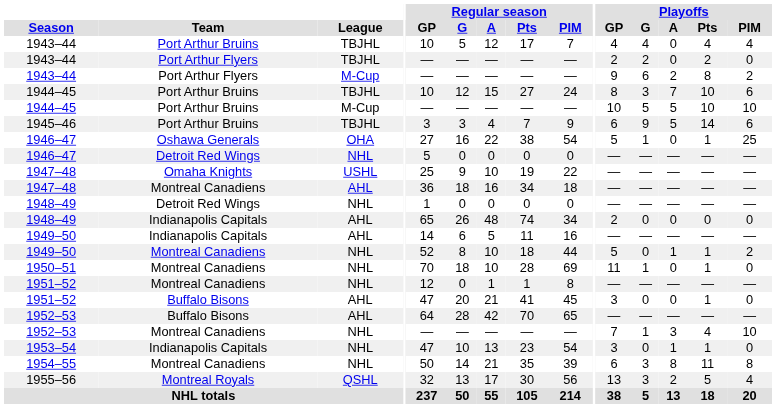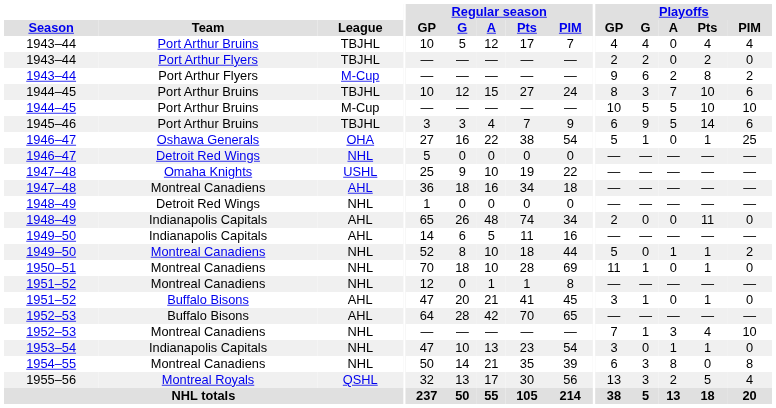 <table border="0" cellpadding="1" cellspacing="0" style="text-align:center; width:60em">
 <tr bgcolor="#e0e0e0">
 <th colspan="3" bgcolor="#ffffff"></th>
 <th rowspan="100" bgcolor="#ffffff"></th>
 <th colspan="5"><a href='#'>Regular season</a></th>
 <th rowspan="100" bgcolor="#ffffff"></th>
 <th colspan="5"><a href='#'>Playoffs</a></th>
 </tr>
 <tr bgcolor="#e0e0e0">
 <th><a href='#'>Season</a></th>
 <th>Team</th>
 <th>League</th>
 <th>GP</th>
 <th><a href='#'>G</a></th>
 <th><a href='#'>A</a></th>
 <th><a href='#'>Pts</a></th>
 <th><a href='#'>PIM</a></th>
 <th>GP</th>
 <th>G</th>
 <th>A</th>
 <th>Pts</th>
 <th>PIM</th>
 </tr>
 <tr>
 <td>1943–44</td>
 <td><a href='#'>Port Arthur Bruins</a></td>
 <td>TBJHL</td>
 <td>10</td>
 <td>5</td>
 <td>12</td>
 <td>17</td>
 <td>7</td>
 <td>4</td>
 <td>4</td>
 <td>0</td>
 <td>4</td>
 <td>4</td>
 </tr>
 <tr bgcolor="#f0f0f0">
 <td>1943–44</td>
 <td><a href='#'>Port Arthur Flyers</a></td>
 <td>TBJHL</td>
 <td>—</td>
 <td>—</td>
 <td>—</td>
 <td>—</td>
 <td>—</td>
 <td>2</td>
 <td>2</td>
 <td>0</td>
 <td>2</td>
 <td>0</td>
 </tr>
 <tr>
 <td><a href='#'>1943–44</a></td>
 <td>Port Arthur Flyers</td>
 <td><a href='#'>M-Cup</a></td>
 <td>—</td>
 <td>—</td>
 <td>—</td>
 <td>—</td>
 <td>—</td>
 <td>9</td>
 <td>6</td>
 <td>2</td>
 <td>8</td>
 <td>2</td>
 </tr>
 <tr bgcolor="#f0f0f0">
 <td>1944–45</td>
 <td>Port Arthur Bruins</td>
 <td>TBJHL</td>
 <td>10</td>
 <td>12</td>
 <td>15</td>
 <td>27</td>
 <td>24</td>
 <td>8</td>
 <td>3</td>
 <td>7</td>
 <td>10</td>
 <td>6</td>
 </tr>
 <tr>
 <td><a href='#'>1944–45</a></td>
 <td>Port Arthur Bruins</td>
 <td>M-Cup</td>
 <td>—</td>
 <td>—</td>
 <td>—</td>
 <td>—</td>
 <td>—</td>
 <td>10</td>
 <td>5</td>
 <td>5</td>
 <td>10</td>
 <td>10</td>
 </tr>
 <tr bgcolor="#f0f0f0">
 <td>1945–46</td>
 <td>Port Arthur Bruins</td>
 <td>TBJHL</td>
 <td>3</td>
 <td>3</td>
 <td>4</td>
 <td>7</td>
 <td>9</td>
 <td>6</td>
 <td>9</td>
 <td>5</td>
 <td>14</td>
 <td>6</td>
 </tr>
 <tr>
 <td><a href='#'>1946–47</a></td>
 <td><a href='#'>Oshawa Generals</a></td>
 <td><a href='#'>OHA</a></td>
 <td>27</td>
 <td>16</td>
 <td>22</td>
 <td>38</td>
 <td>54</td>
 <td>5</td>
 <td>1</td>
 <td>0</td>
 <td>1</td>
 <td>25</td>
 </tr>
 <tr bgcolor="#f0f0f0">
 <td><a href='#'>1946–47</a></td>
 <td><a href='#'>Detroit Red Wings</a></td>
 <td><a href='#'>NHL</a></td>
 <td>5</td>
 <td>0</td>
 <td>0</td>
 <td>0</td>
 <td>0</td>
 <td>—</td>
 <td>—</td>
 <td>—</td>
 <td>—</td>
 <td>—</td>
 </tr>
 <tr>
 <td><a href='#'>1947–48</a></td>
 <td><a href='#'>Omaha Knights</a></td>
 <td><a href='#'>USHL</a></td>
 <td>25</td>
 <td>9</td>
 <td>10</td>
 <td>19</td>
 <td>22</td>
 <td>—</td>
 <td>—</td>
 <td>—</td>
 <td>—</td>
 <td>—</td>
 </tr>
 <tr bgcolor="#f0f0f0">
 <td><a href='#'>1947–48</a></td>
 <td>Montreal Canadiens</td>
 <td><a href='#'>AHL</a></td>
 <td>36</td>
 <td>18</td>
 <td>16</td>
 <td>34</td>
 <td>18</td>
 <td>—</td>
 <td>—</td>
 <td>—</td>
 <td>—</td>
 <td>—</td>
 </tr>
 <tr>
 <td><a href='#'>1948–49</a></td>
 <td>Detroit Red Wings</td>
 <td>NHL</td>
 <td>1</td>
 <td>0</td>
 <td>0</td>
 <td>0</td>
 <td>0</td>
 <td>—</td>
 <td>—</td>
 <td>—</td>
 <td>—</td>
 <td>—</td>
 </tr>
 <tr bgcolor="#f0f0f0">
 <td><a href='#'>1948–49</a></td>
 <td>Indianapolis Capitals</td>
 <td>AHL</td>
 <td>65</td>
 <td>26</td>
 <td>48</td>
 <td>74</td>
 <td>34</td>
 <td>2</td>
 <td>0</td>
 <td>0</td>
-<td>0</td>
+<td>11</td>
 <td>0</td>
 </tr>
 <tr>
 <td><a href='#'>1949–50</a></td>
 <td>Indianapolis Capitals</td>
 <td>AHL</td>
 <td>14</td>
 <td>6</td>
 <td>5</td>
 <td>11</td>
 <td>16</td>
 <td>—</td>
 <td>—</td>
 <td>—</td>
 <td>—</td>
 <td>—</td>
 </tr>
 <tr bgcolor="#f0f0f0">
 <td><a href='#'>1949–50</a></td>
 <td><a href='#'>Montreal Canadiens</a></td>
 <td>NHL</td>
 <td>52</td>
 <td>8</td>
 <td>10</td>
 <td>18</td>
 <td>44</td>
 <td>5</td>
 <td>0</td>
 <td>1</td>
 <td>1</td>
 <td>2</td>
 </tr>
 <tr>
 <td><a href='#'>1950–51</a></td>
 <td>Montreal Canadiens</td>
 <td>NHL</td>
 <td>70</td>
 <td>18</td>
 <td>10</td>
 <td>28</td>
 <td>69</td>
 <td>11</td>
 <td>1</td>
 <td>0</td>
 <td>1</td>
 <td>0</td>
 </tr>
 <tr bgcolor="#f0f0f0">
 <td><a href='#'>1951–52</a></td>
 <td>Montreal Canadiens</td>
 <td>NHL</td>
 <td>12</td>
 <td>0</td>
 <td>1</td>
 <td>1</td>
 <td>8</td>
 <td>—</td>
 <td>—</td>
 <td>—</td>
 <td>—</td>
 <td>—</td>
 </tr>
 <tr>
 <td><a href='#'>1951–52</a></td>
 <td><a href='#'>Buffalo Bisons</a></td>
 <td>AHL</td>
 <td>47</td>
 <td>20</td>
 <td>21</td>
 <td>41</td>
 <td>45</td>
 <td>3</td>
-<td>0</td>
+<td>1</td>
 <td>0</td>
 <td>1</td>
 <td>0</td>
 </tr>
 <tr bgcolor="#f0f0f0">
 <td><a href='#'>1952–53</a></td>
 <td>Buffalo Bisons</td>
 <td>AHL</td>
 <td>64</td>
 <td>28</td>
 <td>42</td>
 <td>70</td>
 <td>65</td>
 <td>—</td>
 <td>—</td>
 <td>—</td>
 <td>—</td>
 <td>—</td>
 </tr>
 <tr>
 <td><a href='#'>1952–53</a></td>
 <td>Montreal Canadiens</td>
 <td>NHL</td>
 <td>—</td>
 <td>—</td>
 <td>—</td>
 <td>—</td>
 <td>—</td>
 <td>7</td>
 <td>1</td>
 <td>3</td>
 <td>4</td>
 <td>10</td>
 </tr>
 <tr bgcolor="#f0f0f0">
 <td><a href='#'>1953–54</a></td>
 <td>Indianapolis Capitals</td>
 <td>NHL</td>
 <td>47</td>
 <td>10</td>
 <td>13</td>
 <td>23</td>
 <td>54</td>
 <td>3</td>
 <td>0</td>
 <td>1</td>
 <td>1</td>
 <td>0</td>
 </tr>
 <tr>
 <td><a href='#'>1954–55</a></td>
 <td>Montreal Canadiens</td>
 <td>NHL</td>
 <td>50</td>
 <td>14</td>
 <td>21</td>
 <td>35</td>
 <td>39</td>
 <td>6</td>
 <td>3</td>
 <td>8</td>
-<td>11</td>
+<td>0</td>
 <td>8</td>
 </tr>
 <tr bgcolor="#f0f0f0">
 <td>1955–56</td>
 <td><a href='#'>Montreal Royals</a></td>
 <td><a href='#'>QSHL</a></td>
 <td>32</td>
 <td>13</td>
 <td>17</td>
 <td>30</td>
 <td>56</td>
 <td>13</td>
 <td>3</td>
 <td>2</td>
 <td>5</td>
 <td>4</td>
 </tr>
 <tr bgcolor="#e0e0e0">
 <th colspan="3">NHL totals</th>
 <th>237</th>
 <th>50</th>
 <th>55</th>
 <th>105</th>
 <th>214</th>
 <th>38</th>
 <th>5</th>
 <th>13</th>
 <th>18</th>
 <th>20</th>
 </tr>
 </table>
